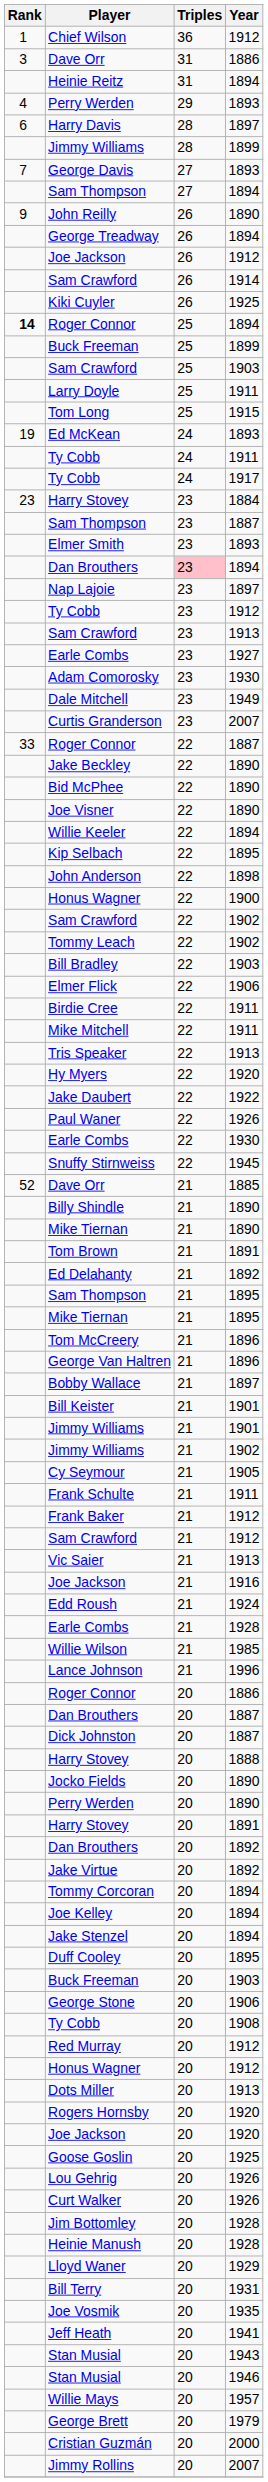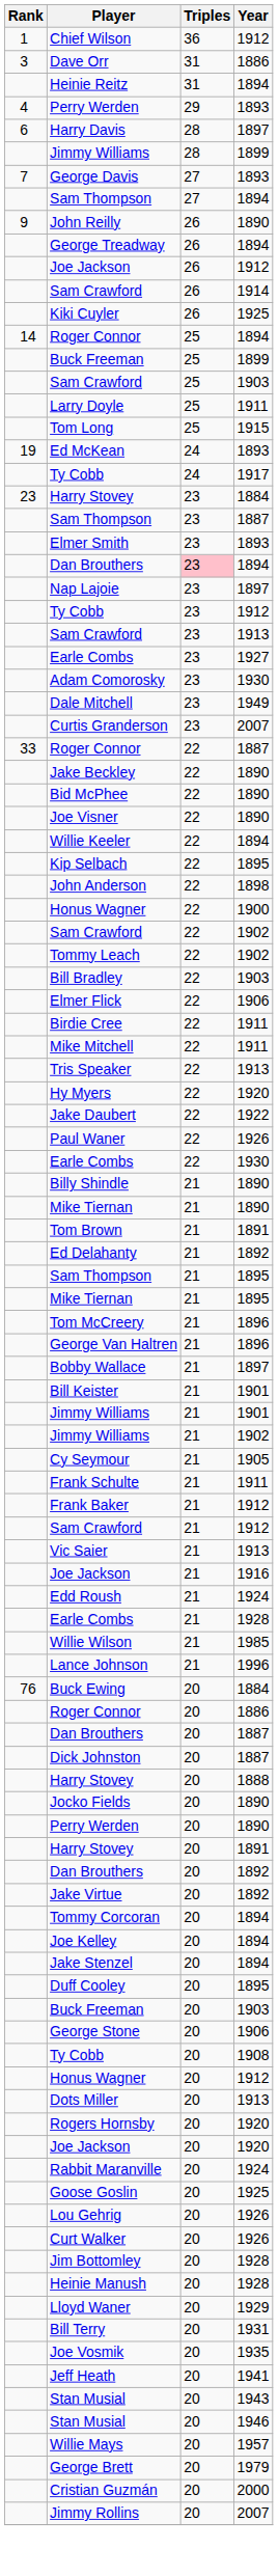 <table class="wikitable">
 <tr>
 <th>Rank</th>
 <th>Player</th>
 <th>Triples</th>
 <th>Year</th>
 </tr>
 <tr>
 <td>   1</td>
 <td><a href='#'>Chief Wilson</a></td>
 <td>36</td>
 <td>1912</td>
 </tr>
 <tr>
 <td>   3</td>
 <td><a href='#'>Dave Orr</a></td>
 <td>31</td>
 <td>1886</td>
 </tr>
 <tr>
 <td>  </td>
 <td><a href='#'>Heinie Reitz</a></td>
 <td>31</td>
 <td>1894</td>
 </tr>
 <tr>
 <td>   4</td>
 <td><a href='#'>Perry Werden</a></td>
 <td>29</td>
 <td>1893</td>
 </tr>
 <tr>
 <td>   6</td>
 <td><a href='#'>Harry Davis</a></td>
 <td>28</td>
 <td>1897</td>
 </tr>
 <tr>
 <td>  </td>
 <td><a href='#'>Jimmy Williams</a></td>
 <td>28</td>
 <td>1899</td>
 </tr>
 <tr>
 <td>   7</td>
 <td><a href='#'>George Davis</a></td>
 <td>27</td>
 <td>1893</td>
 </tr>
 <tr>
 <td>  </td>
 <td><a href='#'>Sam Thompson</a></td>
 <td>27</td>
 <td>1894</td>
 </tr>
 <tr>
 <td>   9</td>
 <td><a href='#'>John Reilly</a></td>
 <td>26</td>
 <td>1890</td>
 </tr>
 <tr>
 <td>  </td>
 <td><a href='#'>George Treadway</a></td>
 <td>26</td>
 <td>1894</td>
 </tr>
 <tr>
 <td>  </td>
 <td><a href='#'>Joe Jackson</a></td>
 <td>26</td>
 <td>1912</td>
 </tr>
 <tr>
 <td>  </td>
 <td><a href='#'>Sam Crawford</a></td>
 <td>26</td>
 <td>1914</td>
 </tr>
 <tr>
 <td>  </td>
 <td><a href='#'>Kiki Cuyler</a></td>
 <td>26</td>
 <td>1925</td>
 </tr>
 <tr>
-<td><strong>   14</strong></td>
+<td>   14</td>
 <td><a href='#'>Roger Connor</a></td>
 <td>25</td>
 <td>1894</td>
 </tr>
 <tr>
 <td>  </td>
 <td><a href='#'>Buck Freeman</a></td>
 <td>25</td>
 <td>1899</td>
 </tr>
 <tr>
 <td>  </td>
 <td><a href='#'>Sam Crawford</a></td>
 <td>25</td>
 <td>1903</td>
 </tr>
 <tr>
 <td>  </td>
 <td><a href='#'>Larry Doyle</a></td>
 <td>25</td>
 <td>1911</td>
 </tr>
 <tr>
 <td>  </td>
 <td><a href='#'>Tom Long</a></td>
 <td>25</td>
 <td>1915</td>
 </tr>
 <tr>
 <td>   19</td>
 <td><a href='#'>Ed McKean</a></td>
 <td>24</td>
 <td>1893</td>
-</tr>
-<tr>
-<td>  </td>
-<td><a href='#'>Ty Cobb</a></td>
-<td>24</td>
-<td>1911</td>
 </tr>
 <tr>
 <td>  </td>
 <td><a href='#'>Ty Cobb</a></td>
 <td>24</td>
 <td>1917</td>
 </tr>
 <tr>
 <td>   23</td>
 <td><a href='#'>Harry Stovey</a></td>
 <td>23</td>
 <td>1884</td>
 </tr>
 <tr>
 <td>  </td>
 <td><a href='#'>Sam Thompson</a></td>
 <td>23</td>
 <td>1887</td>
 </tr>
 <tr>
 <td>  </td>
 <td><a href='#'>Elmer Smith</a></td>
 <td>23</td>
 <td>1893</td>
 </tr>
 <tr>
 <td>  </td>
 <td><a href='#'>Dan Brouthers</a></td>
 <td style="background: pink;">23</td>
 <td>1894</td>
 </tr>
 <tr>
 <td>  </td>
 <td><a href='#'>Nap Lajoie</a></td>
 <td>23</td>
 <td>1897</td>
 </tr>
 <tr>
 <td>  </td>
 <td><a href='#'>Ty Cobb</a></td>
 <td>23</td>
 <td>1912</td>
 </tr>
 <tr>
 <td>  </td>
 <td><a href='#'>Sam Crawford</a></td>
 <td>23</td>
 <td>1913</td>
 </tr>
 <tr>
 <td>  </td>
 <td><a href='#'>Earle Combs</a></td>
 <td>23</td>
 <td>1927</td>
 </tr>
 <tr>
 <td>  </td>
 <td><a href='#'>Adam Comorosky</a></td>
 <td>23</td>
 <td>1930</td>
 </tr>
 <tr>
 <td>  </td>
 <td><a href='#'>Dale Mitchell</a></td>
 <td>23</td>
 <td>1949</td>
 </tr>
 <tr>
 <td>  </td>
 <td><a href='#'>Curtis Granderson</a></td>
 <td>23</td>
 <td>2007</td>
 </tr>
 <tr>
 <td>   33</td>
 <td><a href='#'>Roger Connor</a></td>
 <td>22</td>
 <td>1887</td>
 </tr>
 <tr>
 <td>  </td>
 <td><a href='#'>Jake Beckley</a></td>
 <td>22</td>
 <td>1890</td>
 </tr>
 <tr>
 <td>  </td>
 <td><a href='#'>Bid McPhee</a></td>
 <td>22</td>
 <td>1890</td>
 </tr>
 <tr>
 <td>  </td>
 <td><a href='#'>Joe Visner</a></td>
 <td>22</td>
 <td>1890</td>
 </tr>
 <tr>
 <td>  </td>
 <td><a href='#'>Willie Keeler</a></td>
 <td>22</td>
 <td>1894</td>
 </tr>
 <tr>
 <td>  </td>
 <td><a href='#'>Kip Selbach</a></td>
 <td>22</td>
 <td>1895</td>
 </tr>
 <tr>
 <td>  </td>
 <td><a href='#'>John Anderson</a></td>
 <td>22</td>
 <td>1898</td>
 </tr>
 <tr>
 <td>  </td>
 <td><a href='#'>Honus Wagner</a></td>
 <td>22</td>
 <td>1900</td>
 </tr>
 <tr>
 <td>  </td>
 <td><a href='#'>Sam Crawford</a></td>
 <td>22</td>
 <td>1902</td>
 </tr>
 <tr>
 <td>  </td>
 <td><a href='#'>Tommy Leach</a></td>
 <td>22</td>
 <td>1902</td>
 </tr>
 <tr>
 <td>  </td>
 <td><a href='#'>Bill Bradley</a></td>
 <td>22</td>
 <td>1903</td>
 </tr>
 <tr>
 <td>  </td>
 <td><a href='#'>Elmer Flick</a></td>
 <td>22</td>
 <td>1906</td>
 </tr>
 <tr>
 <td>  </td>
 <td><a href='#'>Birdie Cree</a></td>
 <td>22</td>
 <td>1911</td>
 </tr>
 <tr>
 <td>  </td>
 <td><a href='#'>Mike Mitchell</a></td>
 <td>22</td>
 <td>1911</td>
 </tr>
 <tr>
 <td>  </td>
 <td><a href='#'>Tris Speaker</a></td>
 <td>22</td>
 <td>1913</td>
 </tr>
 <tr>
 <td>  </td>
 <td><a href='#'>Hy Myers</a></td>
 <td>22</td>
 <td>1920</td>
 </tr>
 <tr>
 <td>  </td>
 <td><a href='#'>Jake Daubert</a></td>
 <td>22</td>
 <td>1922</td>
 </tr>
 <tr>
 <td>  </td>
 <td><a href='#'>Paul Waner</a></td>
 <td>22</td>
 <td>1926</td>
 </tr>
 <tr>
 <td>  </td>
 <td><a href='#'>Earle Combs</a></td>
 <td>22</td>
 <td>1930</td>
 </tr>
 <tr>
 <td>  </td>
-<td><a href='#'>Snuffy Stirnweiss</a></td>
-<td>22</td>
-<td>1945</td>
-</tr>
-<tr>
-<td>   52</td>
-<td><a href='#'>Dave Orr</a></td>
-<td>21</td>
-<td>1885</td>
-</tr>
-<tr>
-<td>  </td>
 <td><a href='#'>Billy Shindle</a></td>
 <td>21</td>
 <td>1890</td>
 </tr>
 <tr>
 <td>  </td>
 <td><a href='#'>Mike Tiernan</a></td>
 <td>21</td>
 <td>1890</td>
 </tr>
 <tr>
 <td>  </td>
 <td><a href='#'>Tom Brown</a></td>
 <td>21</td>
 <td>1891</td>
 </tr>
 <tr>
 <td>  </td>
 <td><a href='#'>Ed Delahanty</a></td>
 <td>21</td>
 <td>1892</td>
 </tr>
 <tr>
 <td>  </td>
 <td><a href='#'>Sam Thompson</a></td>
 <td>21</td>
 <td>1895</td>
 </tr>
 <tr>
 <td>  </td>
 <td><a href='#'>Mike Tiernan</a></td>
 <td>21</td>
 <td>1895</td>
 </tr>
 <tr>
 <td>  </td>
 <td><a href='#'>Tom McCreery</a></td>
 <td>21</td>
 <td>1896</td>
 </tr>
 <tr>
 <td>  </td>
 <td><a href='#'>George Van Haltren</a></td>
 <td>21</td>
 <td>1896</td>
 </tr>
 <tr>
 <td>  </td>
 <td><a href='#'>Bobby Wallace</a></td>
 <td>21</td>
 <td>1897</td>
 </tr>
 <tr>
 <td>  </td>
 <td><a href='#'>Bill Keister</a></td>
 <td>21</td>
 <td>1901</td>
 </tr>
 <tr>
 <td>  </td>
 <td><a href='#'>Jimmy Williams</a></td>
 <td>21</td>
 <td>1901</td>
 </tr>
 <tr>
 <td>  </td>
 <td><a href='#'>Jimmy Williams</a></td>
 <td>21</td>
 <td>1902</td>
 </tr>
 <tr>
 <td>  </td>
 <td><a href='#'>Cy Seymour</a></td>
 <td>21</td>
 <td>1905</td>
 </tr>
 <tr>
 <td>  </td>
 <td><a href='#'>Frank Schulte</a></td>
 <td>21</td>
 <td>1911</td>
 </tr>
 <tr>
 <td>  </td>
 <td><a href='#'>Frank Baker</a></td>
 <td>21</td>
 <td>1912</td>
 </tr>
 <tr>
 <td>  </td>
 <td><a href='#'>Sam Crawford</a></td>
 <td>21</td>
 <td>1912</td>
 </tr>
 <tr>
 <td>  </td>
 <td><a href='#'>Vic Saier</a></td>
 <td>21</td>
 <td>1913</td>
 </tr>
 <tr>
 <td>  </td>
 <td><a href='#'>Joe Jackson</a></td>
 <td>21</td>
 <td>1916</td>
 </tr>
 <tr>
 <td>  </td>
 <td><a href='#'>Edd Roush</a></td>
 <td>21</td>
 <td>1924</td>
 </tr>
 <tr>
 <td>  </td>
 <td><a href='#'>Earle Combs</a></td>
 <td>21</td>
 <td>1928</td>
 </tr>
 <tr>
 <td>  </td>
 <td><a href='#'>Willie Wilson</a></td>
 <td>21</td>
 <td>1985</td>
 </tr>
 <tr>
 <td>  </td>
 <td><a href='#'>Lance Johnson</a></td>
 <td>21</td>
 <td>1996</td>
 </tr>
 <tr>
+<td>   76</td>
+<td><a href='#'>Buck Ewing</a></td>
+<td>20</td>
+<td>1884</td>
+</tr>
+<tr>
 <td>  </td>
 <td><a href='#'>Roger Connor</a></td>
 <td>20</td>
 <td>1886</td>
 </tr>
 <tr>
 <td>  </td>
 <td><a href='#'>Dan Brouthers</a></td>
 <td>20</td>
 <td>1887</td>
 </tr>
 <tr>
 <td>  </td>
 <td><a href='#'>Dick Johnston</a></td>
 <td>20</td>
 <td>1887</td>
 </tr>
 <tr>
 <td>  </td>
 <td><a href='#'>Harry Stovey</a></td>
 <td>20</td>
 <td>1888</td>
 </tr>
 <tr>
 <td>  </td>
 <td><a href='#'>Jocko Fields</a></td>
 <td>20</td>
 <td>1890</td>
 </tr>
 <tr>
 <td>  </td>
 <td><a href='#'>Perry Werden</a></td>
 <td>20</td>
 <td>1890</td>
 </tr>
 <tr>
 <td>  </td>
 <td><a href='#'>Harry Stovey</a></td>
 <td>20</td>
 <td>1891</td>
 </tr>
 <tr>
 <td>  </td>
 <td><a href='#'>Dan Brouthers</a></td>
 <td>20</td>
 <td>1892</td>
 </tr>
 <tr>
 <td>  </td>
 <td><a href='#'>Jake Virtue</a></td>
 <td>20</td>
 <td>1892</td>
 </tr>
 <tr>
 <td>  </td>
 <td><a href='#'>Tommy Corcoran</a></td>
 <td>20</td>
 <td>1894</td>
 </tr>
 <tr>
 <td>  </td>
 <td><a href='#'>Joe Kelley</a></td>
 <td>20</td>
 <td>1894</td>
 </tr>
 <tr>
 <td>  </td>
 <td><a href='#'>Jake Stenzel</a></td>
 <td>20</td>
 <td>1894</td>
 </tr>
 <tr>
 <td>  </td>
 <td><a href='#'>Duff Cooley</a></td>
 <td>20</td>
 <td>1895</td>
 </tr>
 <tr>
 <td>  </td>
 <td><a href='#'>Buck Freeman</a></td>
 <td>20</td>
 <td>1903</td>
 </tr>
 <tr>
 <td>  </td>
 <td><a href='#'>George Stone</a></td>
 <td>20</td>
 <td>1906</td>
 </tr>
 <tr>
 <td>  </td>
 <td><a href='#'>Ty Cobb</a></td>
 <td>20</td>
 <td>1908</td>
 </tr>
 <tr>
 <td>  </td>
-<td><a href='#'>Red Murray</a></td>
-<td>20</td>
-<td>1912</td>
-</tr>
-<tr>
-<td>  </td>
 <td><a href='#'>Honus Wagner</a></td>
 <td>20</td>
 <td>1912</td>
 </tr>
 <tr>
 <td>  </td>
 <td><a href='#'>Dots Miller</a></td>
 <td>20</td>
 <td>1913</td>
 </tr>
 <tr>
 <td>  </td>
 <td><a href='#'>Rogers Hornsby</a></td>
 <td>20</td>
 <td>1920</td>
 </tr>
 <tr>
 <td>  </td>
 <td><a href='#'>Joe Jackson</a></td>
 <td>20</td>
 <td>1920</td>
+</tr>
+<tr>
+<td>  </td>
+<td><a href='#'>Rabbit Maranville</a></td>
+<td>20</td>
+<td>1924</td>
 </tr>
 <tr>
 <td>  </td>
 <td><a href='#'>Goose Goslin</a></td>
 <td>20</td>
 <td>1925</td>
 </tr>
 <tr>
 <td>  </td>
 <td><a href='#'>Lou Gehrig</a></td>
 <td>20</td>
 <td>1926</td>
 </tr>
 <tr>
 <td>  </td>
 <td><a href='#'>Curt Walker</a></td>
 <td>20</td>
 <td>1926</td>
 </tr>
 <tr>
 <td>  </td>
 <td><a href='#'>Jim Bottomley</a></td>
 <td>20</td>
 <td>1928</td>
 </tr>
 <tr>
 <td>  </td>
 <td><a href='#'>Heinie Manush</a></td>
 <td>20</td>
 <td>1928</td>
 </tr>
 <tr>
 <td>  </td>
 <td><a href='#'>Lloyd Waner</a></td>
 <td>20</td>
 <td>1929</td>
 </tr>
 <tr>
 <td>  </td>
 <td><a href='#'>Bill Terry</a></td>
 <td>20</td>
 <td>1931</td>
 </tr>
 <tr>
 <td>  </td>
 <td><a href='#'>Joe Vosmik</a></td>
 <td>20</td>
 <td>1935</td>
 </tr>
 <tr>
 <td>  </td>
 <td><a href='#'>Jeff Heath</a></td>
 <td>20</td>
 <td>1941</td>
 </tr>
 <tr>
 <td>  </td>
 <td><a href='#'>Stan Musial</a></td>
 <td>20</td>
 <td>1943</td>
 </tr>
 <tr>
 <td>  </td>
 <td><a href='#'>Stan Musial</a></td>
 <td>20</td>
 <td>1946</td>
 </tr>
 <tr>
 <td>  </td>
 <td><a href='#'>Willie Mays</a></td>
 <td>20</td>
 <td>1957</td>
 </tr>
 <tr>
 <td>  </td>
 <td><a href='#'>George Brett</a></td>
 <td>20</td>
 <td>1979</td>
 </tr>
 <tr>
 <td>  </td>
 <td><a href='#'>Cristian Guzmán</a></td>
 <td>20</td>
 <td>2000</td>
 </tr>
 <tr>
 <td>  </td>
 <td><a href='#'>Jimmy Rollins</a></td>
 <td>20</td>
 <td>2007</td>
 </tr>
 <tr>
 </tr>
 </table>
